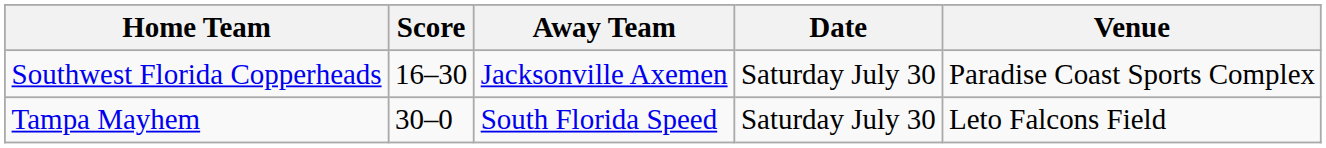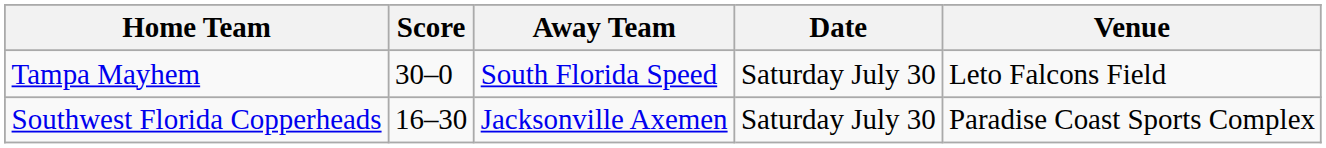 <table class="wikitable">
 <tr>
 <th>Home Team</th>
 <th>Score</th>
 <th>Away Team</th>
 <th>Date</th>
 <th>Venue</th>
 </tr>
 <tr>
+<td> <a href='#'>Tampa Mayhem</a></td>
+<td>30–0</td>
+<td> <a href='#'>South Florida Speed</a></td>
+<td>Saturday July 30</td>
+<td>Leto Falcons Field</td>
+</tr>
+<tr>
 <td> <a href='#'>Southwest Florida Copperheads</a></td>
 <td>16–30</td>
 <td> <a href='#'>Jacksonville Axemen</a></td>
 <td>Saturday July 30</td>
 <td>Paradise Coast Sports Complex</td>
 </tr>
-<tr>
-<td> <a href='#'>Tampa Mayhem</a></td>
-<td>30–0</td>
-<td> <a href='#'>South Florida Speed</a></td>
-<td>Saturday July 30</td>
-<td>Leto Falcons Field</td>
-</tr>
 </table>
